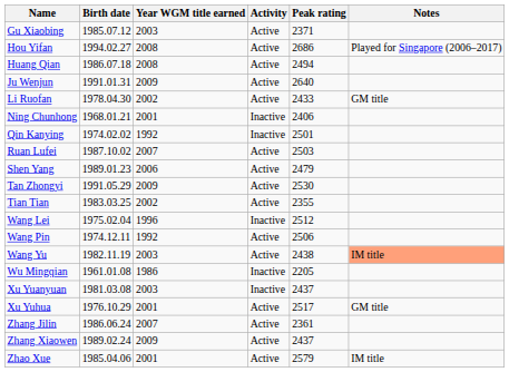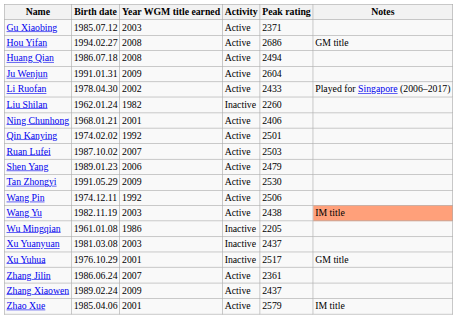 <table class="sortable wikitable">
 <tr>
 <th>Name</th>
 <th>Birth date</th>
 <th>Year WGM title earned</th>
 <th>Activity</th>
 <th>Peak rating</th>
 <th>Notes</th>
 </tr>
 <tr>
 <td><a href='#'>Gu Xiaobing</a></td>
 <td>1985.07.12</td>
 <td>2003</td>
 <td>Active</td>
 <td>2371</td>
 <td></td>
 </tr>
 <tr>
 <td><a href='#'>Hou Yifan</a></td>
 <td>1994.02.27</td>
 <td>2008</td>
 <td>Active</td>
 <td>2686</td>
-<td>Played for <a href='#'>Singapore</a> (2006–2017)</td>
+<td>GM title</td>
 </tr>
 <tr>
 <td><a href='#'>Huang Qian</a></td>
 <td>1986.07.18</td>
 <td>2008</td>
 <td>Active</td>
 <td>2494</td>
 <td></td>
 </tr>
 <tr>
 <td><a href='#'>Ju Wenjun</a></td>
 <td>1991.01.31</td>
 <td>2009</td>
 <td>Active</td>
-<td>2640</td>
+<td>2604</td>
 <td></td>
 </tr>
 <tr>
 <td><a href='#'>Li Ruofan</a></td>
 <td>1978.04.30</td>
 <td>2002</td>
 <td>Active</td>
 <td>2433</td>
-<td>GM title</td>
+<td>Played for <a href='#'>Singapore</a> (2006–2017)</td>
+</tr>
+<tr>
+<td><a href='#'>Liu Shilan</a></td>
+<td>1962.01.24</td>
+<td>1982</td>
+<td>Inactive</td>
+<td>2260</td>
+<td></td>
 </tr>
 <tr>
 <td><a href='#'>Ning Chunhong</a></td>
 <td>1968.01.21</td>
 <td>2001</td>
-<td>Inactive</td>
+<td>Active</td>
 <td>2406</td>
 <td></td>
 </tr>
 <tr>
 <td><a href='#'>Qin Kanying</a></td>
 <td>1974.02.02</td>
 <td>1992</td>
-<td>Inactive</td>
+<td>Active</td>
 <td>2501</td>
 <td></td>
 </tr>
 <tr>
 <td><a href='#'>Ruan Lufei</a></td>
 <td>1987.10.02</td>
 <td>2007</td>
 <td>Active</td>
 <td>2503</td>
 <td></td>
 </tr>
 <tr>
 <td><a href='#'>Shen Yang</a></td>
 <td>1989.01.23</td>
 <td>2006</td>
 <td>Active</td>
 <td>2479</td>
 <td></td>
 </tr>
 <tr>
 <td><a href='#'>Tan Zhongyi</a></td>
 <td>1991.05.29</td>
 <td>2009</td>
 <td>Active</td>
 <td>2530</td>
-<td></td>
-</tr>
-<tr>
-<td><a href='#'>Tian Tian</a></td>
-<td>1983.03.25</td>
-<td>2002</td>
-<td>Active</td>
-<td>2355</td>
-<td></td>
-</tr>
-<tr>
-<td><a href='#'>Wang Lei</a></td>
-<td>1975.02.04</td>
-<td>1996</td>
-<td>Inactive</td>
-<td>2512</td>
 <td></td>
 </tr>
 <tr>
 <td><a href='#'>Wang Pin</a></td>
 <td>1974.12.11</td>
 <td>1992</td>
 <td>Active</td>
 <td>2506</td>
 <td></td>
 </tr>
 <tr>
 <td><a href='#'>Wang Yu</a></td>
 <td>1982.11.19</td>
 <td>2003</td>
 <td>Active</td>
 <td>2438</td>
 <td style="background: lightsalmon;">IM title</td>
 </tr>
 <tr>
 <td><a href='#'>Wu Mingqian</a></td>
 <td>1961.01.08</td>
 <td>1986</td>
 <td>Inactive</td>
 <td>2205</td>
 <td></td>
 </tr>
 <tr>
 <td><a href='#'>Xu Yuanyuan</a></td>
 <td>1981.03.08</td>
 <td>2003</td>
 <td>Inactive</td>
 <td>2437</td>
 <td></td>
 </tr>
 <tr>
 <td><a href='#'>Xu Yuhua</a></td>
 <td>1976.10.29</td>
 <td>2001</td>
-<td>Active</td>
+<td>Inactive</td>
 <td>2517</td>
 <td>GM title</td>
 </tr>
 <tr>
 <td><a href='#'>Zhang Jilin</a></td>
 <td>1986.06.24</td>
 <td>2007</td>
 <td>Active</td>
 <td>2361</td>
 <td></td>
 </tr>
 <tr>
 <td><a href='#'>Zhang Xiaowen</a></td>
 <td>1989.02.24</td>
 <td>2009</td>
 <td>Active</td>
 <td>2437</td>
 <td></td>
 </tr>
 <tr>
 <td><a href='#'>Zhao Xue</a></td>
 <td>1985.04.06</td>
 <td>2001</td>
 <td>Active</td>
 <td>2579</td>
 <td>IM title</td>
 </tr>
 </table>
